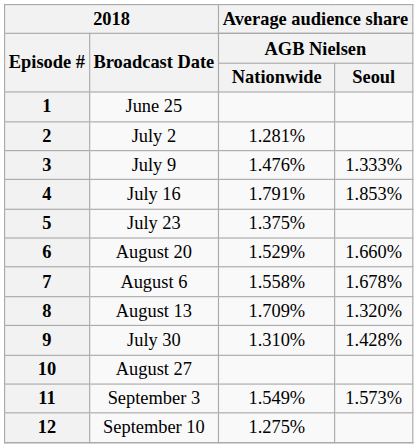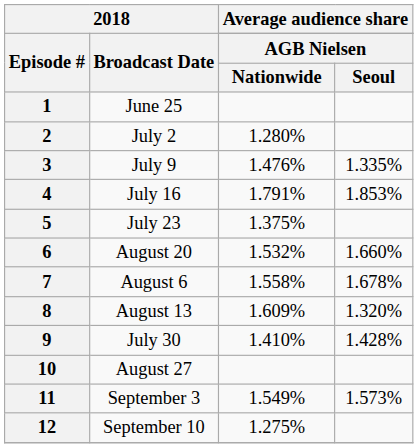 <table class=wikitable style=text-align:center>
 <tr>
 <th colspan=2>2018</th>
 <th colspan=2>Average audience share</th>
 </tr>
 <tr>
 <th rowspan=3>Episode #</th>
 <th rowspan=3>Broadcast Date</th>
 </tr>
 <tr>
 <th colspan=2>AGB Nielsen</th>
 </tr>
 <tr>
 <th>Nationwide</th>
 <th>Seoul</th>
 </tr>
 <tr>
 <th>1</th>
 <td>June 25</td>
 <td></td>
 <td></td>
 </tr>
 <tr>
 <th>2</th>
 <td>July 2</td>
-<td>1.281%</td>
+<td>1.280%</td>
 <td></td>
 </tr>
 <tr>
 <th>3</th>
 <td>July 9</td>
 <td>1.476%</td>
-<td>1.333%</td>
+<td>1.335%</td>
 </tr>
 <tr>
 <th>4</th>
 <td>July 16</td>
 <td>1.791%</td>
 <td>1.853%</td>
 </tr>
 <tr>
 <th>5</th>
 <td>July 23</td>
 <td>1.375%</td>
 <td></td>
 </tr>
 <tr>
 <th>6</th>
 <td>August 20</td>
-<td>1.529%</td>
+<td>1.532%</td>
 <td>1.660%</td>
 </tr>
 <tr>
 <th>7</th>
 <td>August 6</td>
 <td>1.558%</td>
 <td>1.678%</td>
 </tr>
 <tr>
 <th>8</th>
 <td>August 13</td>
-<td>1.709%</td>
+<td>1.609%</td>
 <td>1.320%</td>
 </tr>
 <tr>
 <th>9</th>
 <td>July 30</td>
-<td>1.310%</td>
+<td>1.410%</td>
 <td>1.428%</td>
 </tr>
 <tr>
 <th>10</th>
 <td>August 27</td>
 <td></td>
 <td></td>
 </tr>
 <tr>
 <th>11</th>
 <td>September 3</td>
 <td>1.549%</td>
 <td>1.573%</td>
 </tr>
 <tr>
 <th>12</th>
 <td>September 10</td>
 <td>1.275%</td>
 <td></td>
 </tr>
 <tr>
 </tr>
 </table>
